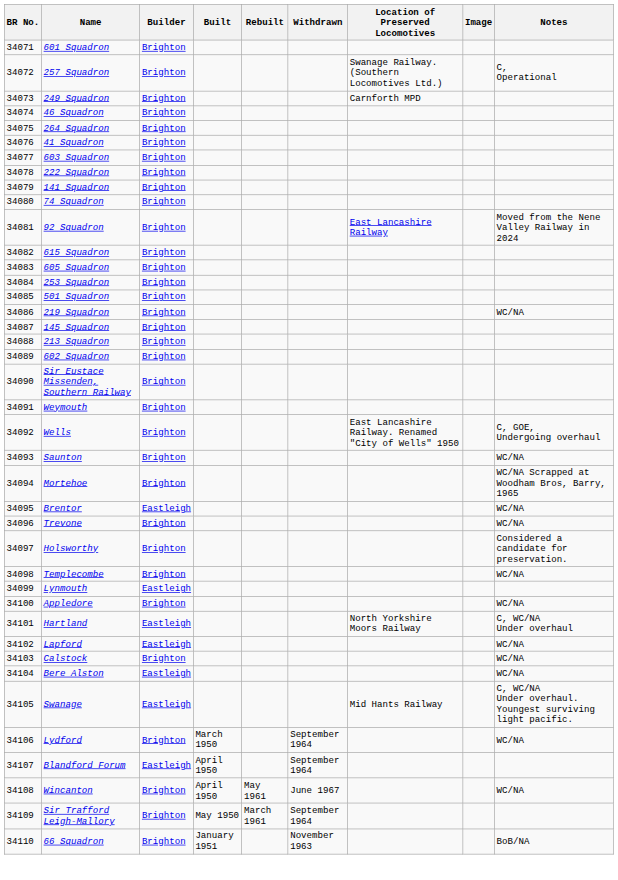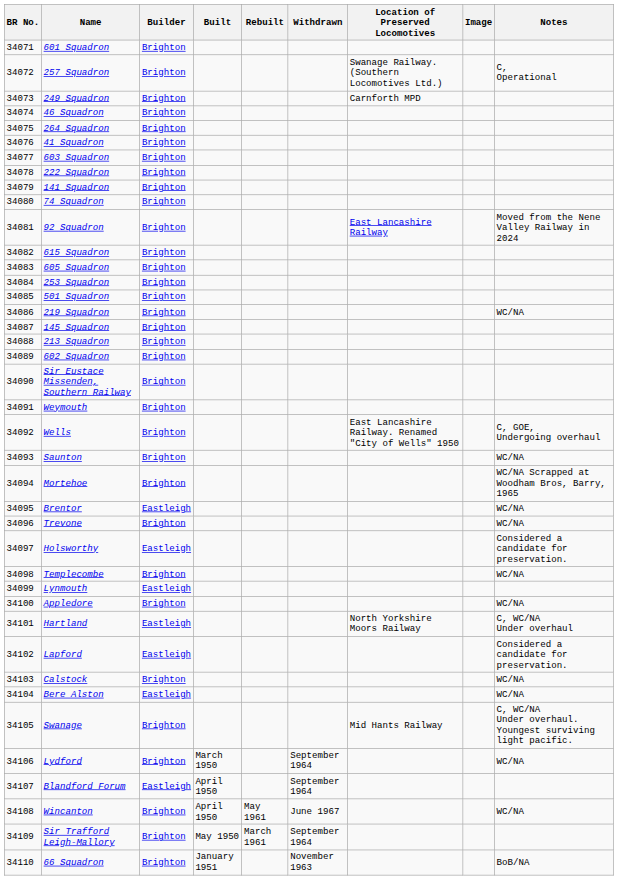 <table class="wikitable sortable">
 <tr>
 <th>BR No.</th>
 <th>Name</th>
 <th>Builder</th>
 <th>Built</th>
 <th>Rebuilt</th>
 <th>Withdrawn</th>
 <th>Location of Preserved Locomotives</th>
 <th>Image</th>
 <th>Notes</th>
 </tr>
 <tr>
 <td>34071</td>
 <td><em><a href='#'>601 Squadron</a></em></td>
 <td><a href='#'>Brighton</a></td>
 <td></td>
 <td></td>
 <td></td>
 <td></td>
 <td></td>
 <td></td>
 </tr>
 <tr>
 <td>34072</td>
 <td><em><a href='#'>257 Squadron</a></em></td>
 <td><a href='#'>Brighton</a></td>
 <td></td>
 <td></td>
 <td></td>
 <td>Swanage Railway. (Southern Locomotives Ltd.)</td>
 <td></td>
 <td>C,<br>Operational</td>
 </tr>
 <tr>
 <td>34073</td>
 <td><em><a href='#'>249 Squadron</a></em></td>
 <td><a href='#'>Brighton</a></td>
 <td></td>
 <td></td>
 <td></td>
 <td>Carnforth MPD</td>
 <td></td>
 <td></td>
 </tr>
 <tr>
 <td>34074</td>
 <td><em><a href='#'>46 Squadron</a></em></td>
 <td><a href='#'>Brighton</a></td>
 <td></td>
 <td></td>
 <td></td>
 <td></td>
 <td></td>
 <td></td>
 </tr>
 <tr>
 <td>34075</td>
 <td><em><a href='#'>264 Squadron</a></em></td>
 <td><a href='#'>Brighton</a></td>
 <td></td>
 <td></td>
 <td></td>
 <td></td>
 <td></td>
 <td></td>
 </tr>
 <tr>
 <td>34076</td>
 <td><em><a href='#'>41 Squadron</a></em></td>
 <td><a href='#'>Brighton</a></td>
 <td></td>
 <td></td>
 <td></td>
 <td></td>
 <td></td>
 <td></td>
 </tr>
 <tr>
 <td>34077</td>
 <td><em><a href='#'>603 Squadron</a></em></td>
 <td><a href='#'>Brighton</a></td>
 <td></td>
 <td></td>
 <td></td>
 <td></td>
 <td></td>
 <td></td>
 </tr>
 <tr>
 <td>34078</td>
 <td><em><a href='#'>222 Squadron</a></em></td>
 <td><a href='#'>Brighton</a></td>
 <td></td>
 <td></td>
 <td></td>
 <td></td>
 <td></td>
 <td></td>
 </tr>
 <tr>
 <td>34079</td>
 <td><em><a href='#'>141 Squadron</a></em></td>
 <td><a href='#'>Brighton</a></td>
 <td></td>
 <td></td>
 <td></td>
 <td></td>
 <td></td>
 <td></td>
 </tr>
 <tr>
 <td>34080</td>
 <td><em><a href='#'>74 Squadron</a></em></td>
 <td><a href='#'>Brighton</a></td>
 <td></td>
 <td></td>
 <td></td>
 <td></td>
 <td></td>
 <td></td>
 </tr>
 <tr>
 <td>34081</td>
 <td><em><a href='#'>92 Squadron</a></em></td>
 <td><a href='#'>Brighton</a></td>
 <td></td>
 <td></td>
 <td></td>
 <td><a href='#'>East Lancashire Railway</a></td>
 <td></td>
 <td>Moved from the Nene Valley Railway in 2024 </td>
 </tr>
 <tr>
 <td>34082</td>
 <td><em><a href='#'>615 Squadron</a></em></td>
 <td><a href='#'>Brighton</a></td>
 <td></td>
 <td></td>
 <td></td>
 <td></td>
 <td></td>
 <td></td>
 </tr>
 <tr>
 <td>34083</td>
 <td><em><a href='#'>605 Squadron</a></em></td>
 <td><a href='#'>Brighton</a></td>
 <td></td>
 <td></td>
 <td></td>
 <td></td>
 <td></td>
 <td></td>
 </tr>
 <tr>
 <td>34084</td>
 <td><em><a href='#'>253 Squadron</a></em></td>
 <td><a href='#'>Brighton</a></td>
 <td></td>
 <td></td>
 <td></td>
 <td></td>
 <td></td>
 <td></td>
 </tr>
 <tr>
 <td>34085</td>
 <td><em><a href='#'>501 Squadron</a></em></td>
 <td><a href='#'>Brighton</a></td>
 <td></td>
 <td></td>
 <td></td>
 <td></td>
 <td></td>
 <td></td>
 </tr>
 <tr>
 <td>34086</td>
 <td><em><a href='#'>219 Squadron</a></em></td>
 <td><a href='#'>Brighton</a></td>
 <td></td>
 <td></td>
 <td></td>
 <td></td>
 <td></td>
 <td>WC/NA</td>
 </tr>
 <tr>
 <td>34087</td>
 <td><em><a href='#'>145 Squadron</a></em></td>
 <td><a href='#'>Brighton</a></td>
 <td></td>
 <td></td>
 <td></td>
 <td></td>
 <td></td>
 <td></td>
 </tr>
 <tr>
 <td>34088</td>
 <td><em><a href='#'>213 Squadron</a></em></td>
 <td><a href='#'>Brighton</a></td>
 <td></td>
 <td></td>
 <td></td>
 <td></td>
 <td></td>
 <td></td>
 </tr>
 <tr>
 <td>34089</td>
 <td><em><a href='#'>602 Squadron</a></em></td>
 <td><a href='#'>Brighton</a></td>
 <td></td>
 <td></td>
 <td></td>
 <td></td>
 <td></td>
 <td></td>
 </tr>
 <tr>
 <td>34090</td>
 <td><em><a href='#'>Sir Eustace Missenden, Southern Railway</a></em></td>
 <td><a href='#'>Brighton</a></td>
 <td></td>
 <td></td>
 <td></td>
 <td></td>
 <td></td>
 <td></td>
 </tr>
 <tr>
 <td>34091</td>
 <td><em><a href='#'>Weymouth</a></em></td>
 <td><a href='#'>Brighton</a></td>
 <td></td>
 <td></td>
 <td></td>
 <td></td>
 <td></td>
 <td></td>
 </tr>
 <tr>
 <td>34092</td>
 <td><em><a href='#'>Wells</a></em></td>
 <td><a href='#'>Brighton</a></td>
 <td></td>
 <td></td>
 <td></td>
 <td>East Lancashire Railway. Renamed "City of Wells" 1950</td>
 <td></td>
 <td>C, GOE, <br>Undergoing overhaul</td>
 </tr>
 <tr>
 <td>34093</td>
 <td><em><a href='#'>Saunton</a></em></td>
 <td><a href='#'>Brighton</a></td>
 <td></td>
 <td></td>
 <td></td>
 <td></td>
 <td></td>
 <td>WC/NA</td>
 </tr>
 <tr>
 <td>34094</td>
 <td><em><a href='#'>Mortehoe</a></em></td>
 <td><a href='#'>Brighton</a></td>
 <td></td>
 <td></td>
 <td></td>
 <td></td>
 <td></td>
 <td>WC/NA Scrapped at Woodham Bros, Barry, 1965</td>
 </tr>
 <tr>
 <td>34095</td>
 <td><em><a href='#'>Brentor</a></em></td>
 <td><a href='#'>Eastleigh</a></td>
 <td></td>
 <td></td>
 <td></td>
 <td></td>
 <td></td>
 <td>WC/NA</td>
 </tr>
 <tr>
 <td>34096</td>
 <td><em><a href='#'>Trevone</a></em></td>
 <td><a href='#'>Brighton</a></td>
 <td></td>
 <td></td>
 <td></td>
 <td></td>
 <td></td>
 <td>WC/NA</td>
 </tr>
 <tr>
 <td>34097</td>
 <td><em><a href='#'>Holsworthy</a></em></td>
-<td><a href='#'>Brighton</a></td>
+<td><a href='#'>Eastleigh</a></td>
 <td></td>
 <td></td>
 <td></td>
 <td></td>
 <td></td>
 <td>Considered a candidate for preservation.</td>
 </tr>
 <tr>
 <td>34098</td>
 <td><em><a href='#'>Templecombe</a></em></td>
 <td><a href='#'>Brighton</a></td>
 <td></td>
 <td></td>
 <td></td>
 <td></td>
 <td></td>
 <td>WC/NA</td>
 </tr>
 <tr>
 <td>34099</td>
 <td><em><a href='#'>Lynmouth</a></em></td>
 <td><a href='#'>Eastleigh</a></td>
 <td></td>
 <td></td>
 <td></td>
 <td></td>
 <td></td>
 <td></td>
 </tr>
 <tr>
 <td>34100</td>
 <td><em><a href='#'>Appledore</a></em></td>
 <td><a href='#'>Brighton</a></td>
 <td></td>
 <td></td>
 <td></td>
 <td></td>
 <td></td>
 <td>WC/NA</td>
 </tr>
 <tr>
 <td>34101</td>
 <td><em><a href='#'>Hartland</a></em></td>
 <td><a href='#'>Eastleigh</a></td>
 <td></td>
 <td></td>
 <td></td>
 <td>North Yorkshire Moors Railway</td>
 <td></td>
 <td>C, WC/NA<br>Under overhaul</td>
 </tr>
 <tr>
 <td>34102</td>
 <td><em><a href='#'>Lapford</a></em></td>
 <td><a href='#'>Eastleigh</a></td>
 <td></td>
 <td></td>
 <td></td>
 <td></td>
 <td></td>
-<td>WC/NA</td>
+<td>Considered a candidate for preservation.</td>
 </tr>
 <tr>
 <td>34103</td>
 <td><em><a href='#'>Calstock</a></em></td>
 <td><a href='#'>Brighton</a></td>
 <td></td>
 <td></td>
 <td></td>
 <td></td>
 <td></td>
 <td>WC/NA</td>
 </tr>
 <tr>
 <td>34104</td>
 <td><em><a href='#'>Bere Alston</a></em></td>
 <td><a href='#'>Eastleigh</a></td>
 <td></td>
 <td></td>
 <td></td>
 <td></td>
 <td></td>
 <td>WC/NA</td>
 </tr>
 <tr>
 <td>34105</td>
 <td><em><a href='#'>Swanage</a></em></td>
-<td><a href='#'>Eastleigh</a></td>
+<td><a href='#'>Brighton</a></td>
 <td></td>
 <td></td>
 <td></td>
 <td>Mid Hants Railway</td>
 <td></td>
 <td>C, WC/NA<br>Under overhaul. Youngest surviving light pacific.</td>
 </tr>
 <tr>
 <td>34106</td>
 <td><em><a href='#'>Lydford</a></em></td>
 <td><a href='#'>Brighton</a></td>
 <td>March 1950</td>
 <td></td>
 <td>September 1964</td>
 <td></td>
 <td></td>
 <td>WC/NA</td>
 </tr>
 <tr>
 <td>34107</td>
 <td><em><a href='#'>Blandford Forum</a></em></td>
 <td><a href='#'>Eastleigh</a></td>
 <td>April 1950</td>
 <td></td>
 <td>September 1964</td>
 <td></td>
 <td></td>
 <td></td>
 </tr>
 <tr>
 <td>34108</td>
 <td><em><a href='#'>Wincanton</a></em></td>
 <td><a href='#'>Brighton</a></td>
 <td>April 1950</td>
 <td>May 1961</td>
 <td>June 1967</td>
 <td></td>
 <td></td>
 <td>WC/NA</td>
 </tr>
 <tr>
 <td>34109</td>
 <td><em><a href='#'>Sir Trafford Leigh-Mallory</a></em></td>
 <td><a href='#'>Brighton</a></td>
 <td>May 1950</td>
 <td>March 1961</td>
 <td>September 1964</td>
 <td></td>
 <td></td>
 <td></td>
 </tr>
 <tr ||>
 <td>34110</td>
 <td><em><a href='#'>66 Squadron</a></em></td>
 <td><a href='#'>Brighton</a></td>
 <td>January 1951</td>
 <td></td>
 <td>November 1963</td>
 <td></td>
 <td></td>
 <td>BoB/NA</td>
 </tr>
 </table>
